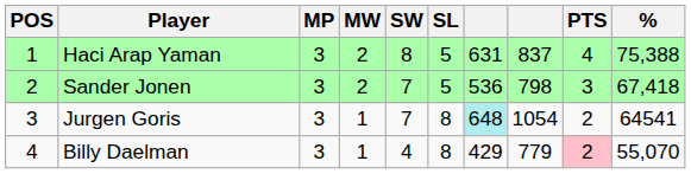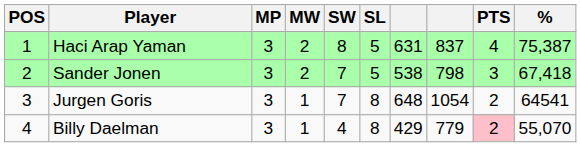 <table class="wikitable" style="text-align: center;">
 <tr>
 <th width=20>POS</th>
 <th width=180>Player</th>
 <th width=20>MP</th>
 <th width=20>MW</th>
 <th width=20>SW</th>
 <th width=20>SL</th>
 <th width=20></th>
 <th width=20></th>
 <th width=20>PTS</th>
 <th width=20>%</th>
 </tr>
 <tr style="background:#aaffaa;">
 <td>1</td>
 <td style="text-align:left;"> Haci Arap Yaman</td>
 <td>3</td>
 <td>2</td>
 <td>8</td>
 <td>5</td>
 <td>631</td>
 <td>837</td>
 <td>4</td>
-<td>75,388</td>
+<td>75,387</td>
 </tr>
 <tr style="background:#aaffaa;">
 <td>2</td>
 <td style="text-align:left;"> Sander Jonen</td>
 <td>3</td>
 <td>2</td>
 <td>7</td>
 <td>5</td>
-<td>536</td>
+<td>538</td>
 <td>798</td>
 <td>3</td>
 <td>67,418</td>
 </tr>
 <tr>
 <td>3</td>
 <td style="text-align:left;"> Jurgen Goris</td>
 <td>3</td>
 <td>1</td>
 <td>7</td>
 <td>8</td>
-<td style="background: paleturquoise;">648</td>
+<td>648</td>
 <td>1054</td>
 <td>2</td>
 <td>64541</td>
 </tr>
 <tr>
 <td>4</td>
 <td style="text-align:left;"> Billy Daelman</td>
 <td>3</td>
 <td>1</td>
 <td>4</td>
 <td>8</td>
 <td>429</td>
 <td>779</td>
 <td style="background: pink;">2</td>
 <td>55,070</td>
 </tr>
 </table>
